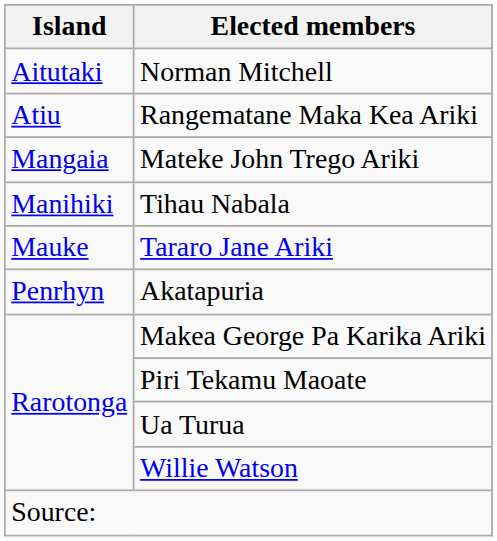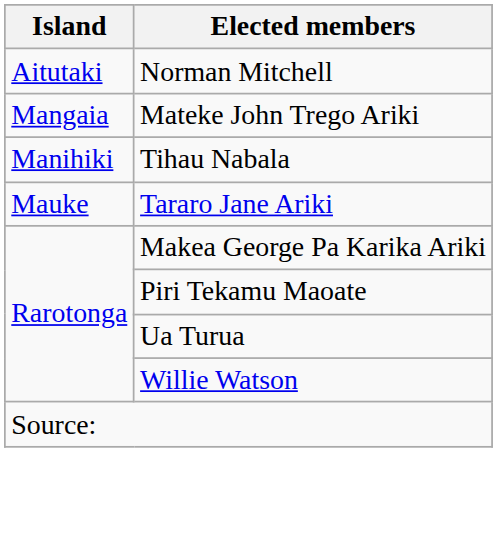 <table class=wikitable>
 <tr>
 <th>Island</th>
 <th>Elected members</th>
 </tr>
 <tr>
 <td><a href='#'>Aitutaki</a></td>
 <td>Norman Mitchell</td>
-</tr>
-<tr>
-<td><a href='#'>Atiu</a></td>
-<td>Rangematane Maka Kea Ariki</td>
 </tr>
 <tr>
 <td><a href='#'>Mangaia</a></td>
 <td>Mateke John Trego Ariki</td>
 </tr>
 <tr>
 <td><a href='#'>Manihiki</a></td>
 <td>Tihau Nabala</td>
 </tr>
 <tr>
 <td><a href='#'>Mauke</a></td>
 <td><a href='#'>Tararo Jane Ariki</a></td>
-</tr>
-<tr>
-<td><a href='#'>Penrhyn</a></td>
-<td>Akatapuria</td>
 </tr>
 <tr>
 <td rowspan=4><a href='#'>Rarotonga</a></td>
 <td>Makea George Pa Karika Ariki</td>
 </tr>
 <tr>
 <td>Piri Tekamu Maoate</td>
 </tr>
 <tr>
 <td>Ua Turua</td>
 </tr>
 <tr>
 <td><a href='#'>Willie Watson</a></td>
 </tr>
 <tr>
 <td colspan=2>Source: </td>
 </tr>
 </table>
